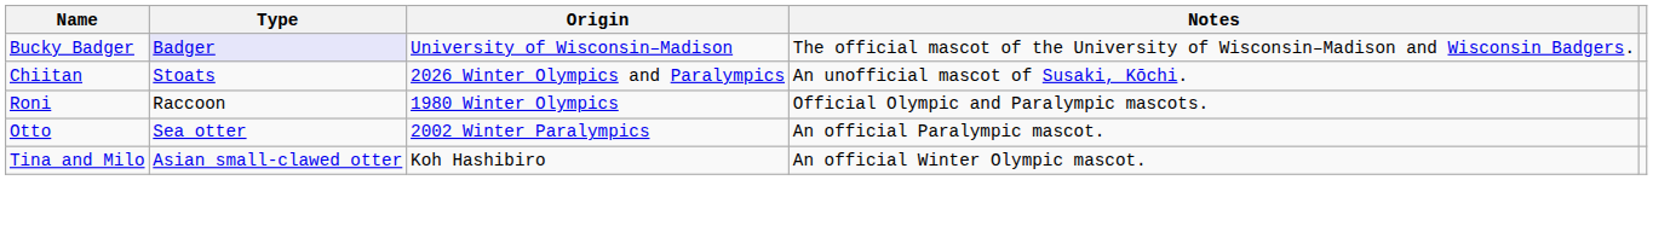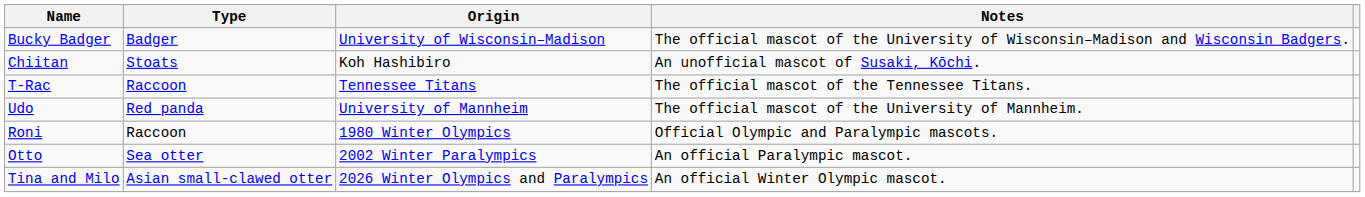 <table class="wikitable sortable">
 <tr>
 <th>Name</th>
 <th>Type</th>
 <th>Origin</th>
 <th>Notes</th>
 <th></th>
 </tr>
 <tr>
 <td><a href='#'>Bucky Badger</a></td>
-<td style="background: lavender;"><a href='#'>Badger</a></td>
+<td><a href='#'>Badger</a></td>
 <td><a href='#'>University of Wisconsin–Madison</a></td>
 <td>The official mascot of the University of Wisconsin–Madison and <a href='#'>Wisconsin Badgers</a>.</td>
 <td></td>
 </tr>
 <tr>
 <td><a href='#'>Chiitan</a></td>
 <td><a href='#'>Stoats</a></td>
-<td><a href='#'>2026 Winter Olympics</a> and <a href='#'>Paralympics</a></td>
+<td>Koh Hashibiro</td>
 <td>An unofficial mascot of <a href='#'>Susaki, Kōchi</a>.</td>
+<td></td>
+</tr>
+<tr>
+<td><a href='#'>T-Rac</a></td>
+<td><a href='#'>Raccoon</a></td>
+<td><a href='#'>Tennessee Titans</a></td>
+<td>The official mascot of the Tennessee Titans.</td>
+<td></td>
+</tr>
+<tr>
+<td><a href='#'>Udo</a></td>
+<td><a href='#'>Red panda</a></td>
+<td><a href='#'>University of Mannheim</a></td>
+<td>The official mascot of the University of Mannheim.</td>
 <td></td>
 </tr>
 <tr>
 <td><a href='#'>Roni</a></td>
 <td>Raccoon</td>
 <td><a href='#'>1980 Winter Olympics</a></td>
 <td>Official Olympic and Paralympic mascots.</td>
 <td></td>
 </tr>
 <tr>
 <td><a href='#'>Otto</a></td>
 <td><a href='#'>Sea otter</a></td>
 <td><a href='#'>2002 Winter Paralympics</a></td>
 <td>An official Paralympic mascot.</td>
 <td></td>
 </tr>
 <tr>
 <td><a href='#'>Tina and Milo</a></td>
 <td><a href='#'>Asian small-clawed otter</a></td>
-<td>Koh Hashibiro</td>
+<td><a href='#'>2026 Winter Olympics</a> and <a href='#'>Paralympics</a></td>
 <td>An official Winter Olympic mascot.</td>
 <td></td>
 </tr>
 </table>
